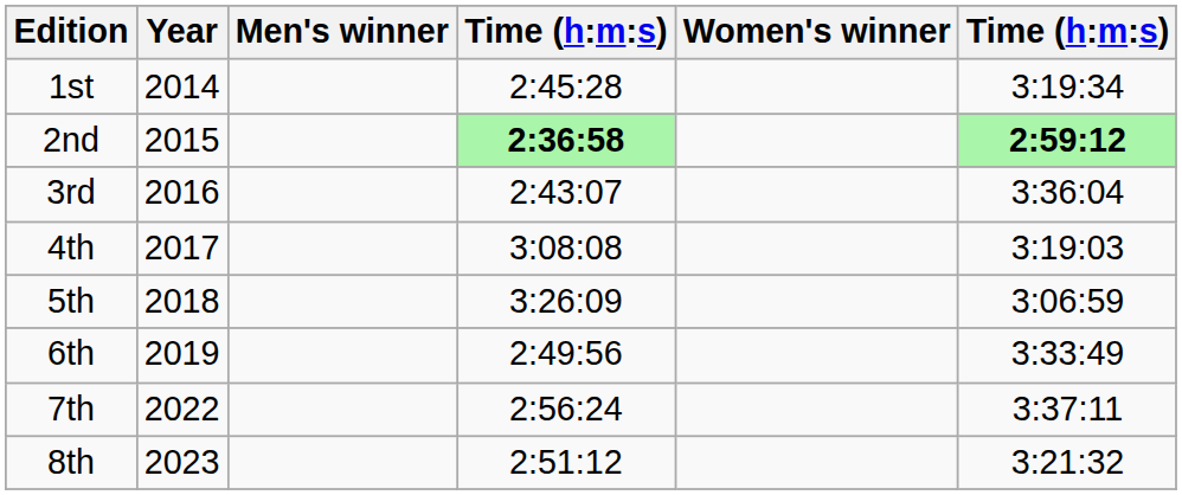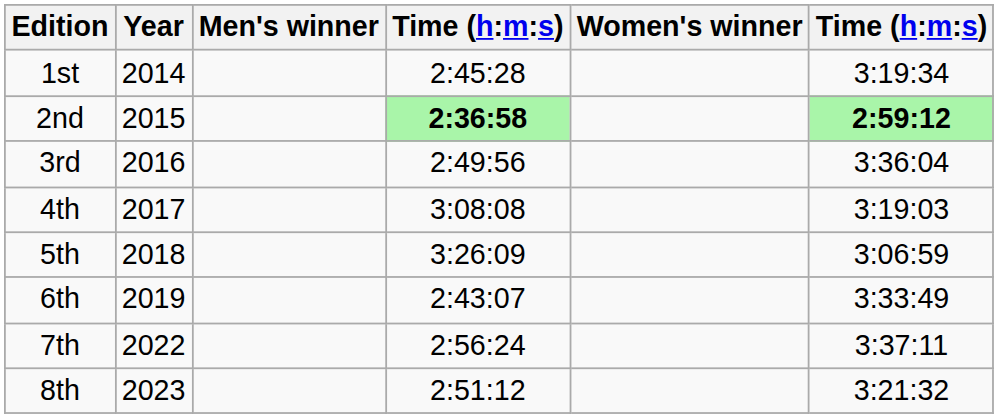 <table class="wikitable sortable" style="text-align:center">
 <tr>
 <th class=unsortable>Edition</th>
 <th>Year</th>
 <th class=unsortable>Men's winner</th>
 <th>Time (<a href='#'>h</a>:<a href='#'>m</a>:<a href='#'>s</a>)</th>
 <th class=unsortable>Women's winner</th>
 <th>Time (<a href='#'>h</a>:<a href='#'>m</a>:<a href='#'>s</a>)</th>
 </tr>
 <tr>
 <td>1st</td>
 <td>2014</td>
 <td align=left></td>
 <td>2:45:28</td>
 <td align=left></td>
 <td>3:19:34</td>
 </tr>
 <tr>
 <td>2nd</td>
 <td>2015</td>
 <td align=left></td>
 <td bgcolor=#A9F5A9><strong>2:36:58</strong></td>
 <td align=left></td>
 <td bgcolor=#A9F5A9><strong>2:59:12</strong></td>
 </tr>
 <tr>
 <td>3rd</td>
 <td>2016</td>
 <td align=left></td>
-<td>2:43:07</td>
+<td>2:49:56</td>
 <td align=left></td>
 <td>3:36:04</td>
 </tr>
 <tr>
 <td>4th</td>
 <td>2017</td>
 <td align=left></td>
 <td>3:08:08</td>
 <td align=left></td>
 <td>3:19:03</td>
 </tr>
 <tr>
 <td>5th</td>
 <td>2018</td>
 <td align=left></td>
 <td>3:26:09</td>
 <td align=left></td>
 <td>3:06:59</td>
 </tr>
 <tr>
 <td>6th</td>
 <td>2019</td>
 <td align=left></td>
-<td>2:49:56</td>
+<td>2:43:07</td>
 <td align=left></td>
 <td>3:33:49</td>
 </tr>
 <tr>
 <td>7th</td>
 <td>2022</td>
 <td align=left></td>
 <td>2:56:24</td>
 <td align=left></td>
 <td>3:37:11</td>
 </tr>
 <tr>
 <td>8th</td>
 <td>2023</td>
 <td align=left></td>
 <td>2:51:12</td>
 <td align=left></td>
 <td>3:21:32</td>
 </tr>
 </table>
